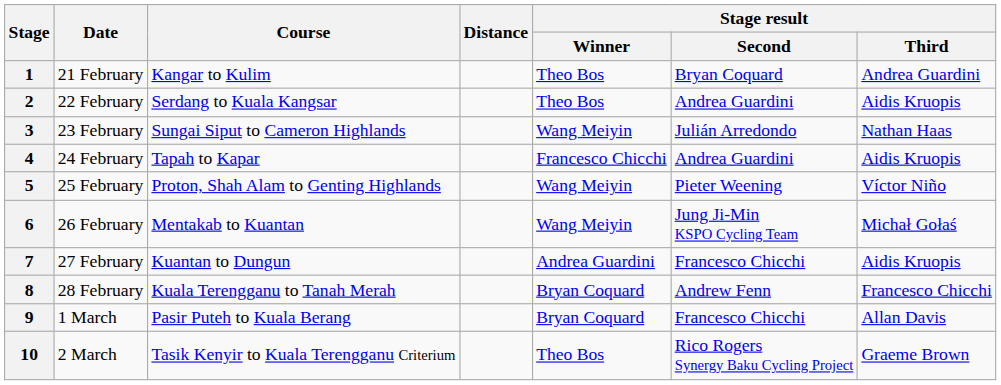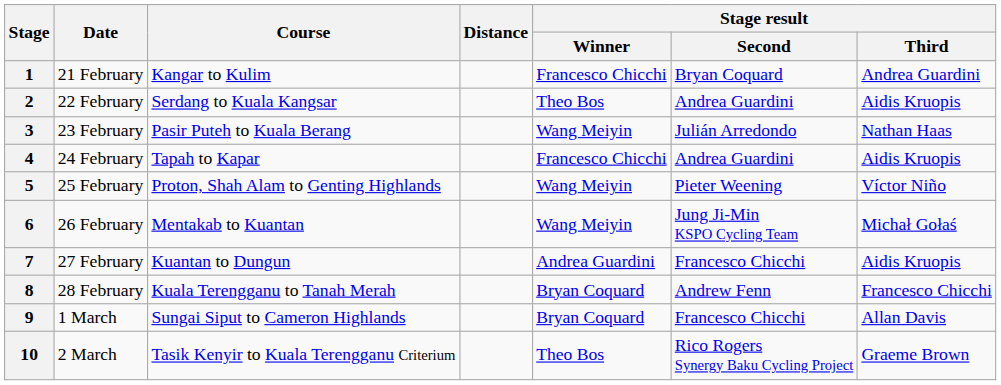 <table class="wikitable">
 <tr>
 <th rowspan=2>Stage</th>
 <th rowspan=2>Date</th>
 <th rowspan=2>Course</th>
 <th rowspan=2>Distance</th>
 <th colspan=3>Stage result</th>
 </tr>
 <tr>
 <th>Winner</th>
 <th>Second</th>
 <th>Third</th>
 </tr>
 <tr>
 <th>1</th>
 <td>21 February</td>
 <td><a href='#'>Kangar</a> to <a href='#'>Kulim</a></td>
 <td align=center></td>
-<td> <a href='#'>Theo Bos</a><br><small></small></td>
+<td> <a href='#'>Francesco Chicchi</a><br><small></small></td>
 <td> <a href='#'>Bryan Coquard</a><br><small></small></td>
 <td> <a href='#'>Andrea Guardini</a><br><small></small></td>
 </tr>
 <tr>
 <th>2</th>
 <td>22 February</td>
 <td><a href='#'>Serdang</a> to <a href='#'>Kuala Kangsar</a></td>
 <td align=center></td>
 <td> <a href='#'>Theo Bos</a><br><small></small></td>
 <td> <a href='#'>Andrea Guardini</a><br><small></small></td>
 <td> <a href='#'>Aidis Kruopis</a><br><small></small></td>
 </tr>
 <tr>
 <th>3</th>
 <td>23 February</td>
-<td><a href='#'>Sungai Siput</a> to <a href='#'>Cameron Highlands</a></td>
+<td><a href='#'>Pasir Puteh</a> to <a href='#'>Kuala Berang</a></td>
 <td align=center></td>
 <td> <a href='#'>Wang Meiyin</a><br><small></small></td>
 <td> <a href='#'>Julián Arredondo</a><br><small></small></td>
 <td> <a href='#'>Nathan Haas</a><br><small></small></td>
 </tr>
 <tr>
 <th>4</th>
 <td>24 February</td>
 <td><a href='#'>Tapah</a> to <a href='#'>Kapar</a></td>
 <td align=center></td>
 <td> <a href='#'>Francesco Chicchi</a><br><small></small></td>
 <td> <a href='#'>Andrea Guardini</a><br><small></small></td>
 <td> <a href='#'>Aidis Kruopis</a><br><small></small></td>
 </tr>
 <tr>
 <th>5</th>
 <td>25 February</td>
 <td><a href='#'>Proton, Shah Alam</a> to <a href='#'>Genting Highlands</a></td>
 <td align=center></td>
 <td> <a href='#'>Wang Meiyin</a><br><small></small></td>
 <td> <a href='#'>Pieter Weening</a><br><small></small></td>
 <td> <a href='#'>Víctor Niño</a><br><small></small></td>
 </tr>
 <tr>
 <th>6</th>
 <td>26 February</td>
 <td><a href='#'>Mentakab</a> to <a href='#'>Kuantan</a></td>
 <td align=center></td>
 <td> <a href='#'>Wang Meiyin</a><br><small></small></td>
 <td> <a href='#'>Jung Ji-Min</a><br><small><a href='#'>KSPO Cycling Team</a></small></td>
 <td> <a href='#'>Michał Gołaś</a><br><small></small></td>
 </tr>
 <tr>
 <th>7</th>
 <td>27 February</td>
 <td><a href='#'>Kuantan</a> to <a href='#'>Dungun</a></td>
 <td align=center></td>
 <td> <a href='#'>Andrea Guardini</a><br><small></small></td>
 <td> <a href='#'>Francesco Chicchi</a><br><small></small></td>
 <td> <a href='#'>Aidis Kruopis</a><br><small></small></td>
 </tr>
 <tr>
 <th>8</th>
 <td>28 February</td>
 <td><a href='#'>Kuala Terengganu</a> to <a href='#'>Tanah Merah</a></td>
 <td align=center></td>
 <td> <a href='#'>Bryan Coquard</a><br><small></small></td>
 <td> <a href='#'>Andrew Fenn</a><br><small></small></td>
 <td> <a href='#'>Francesco Chicchi</a><br><small></small></td>
 </tr>
 <tr>
 <th>9</th>
 <td>1 March</td>
-<td><a href='#'>Pasir Puteh</a> to <a href='#'>Kuala Berang</a></td>
+<td><a href='#'>Sungai Siput</a> to <a href='#'>Cameron Highlands</a></td>
 <td align=center></td>
 <td> <a href='#'>Bryan Coquard</a><br><small></small></td>
 <td> <a href='#'>Francesco Chicchi</a><br><small></small></td>
 <td> <a href='#'>Allan Davis</a><br><small></small></td>
 </tr>
 <tr>
 <th>10</th>
 <td>2 March</td>
 <td><a href='#'>Tasik Kenyir</a> to <a href='#'>Kuala Terengganu</a> <small>Criterium</small></td>
 <td align=center></td>
 <td> <a href='#'>Theo Bos</a><br><small></small></td>
 <td> <a href='#'>Rico Rogers</a><br><small><a href='#'>Synergy Baku Cycling Project</a></small></td>
 <td> <a href='#'>Graeme Brown</a><br><small></small></td>
 </tr>
 </table>
